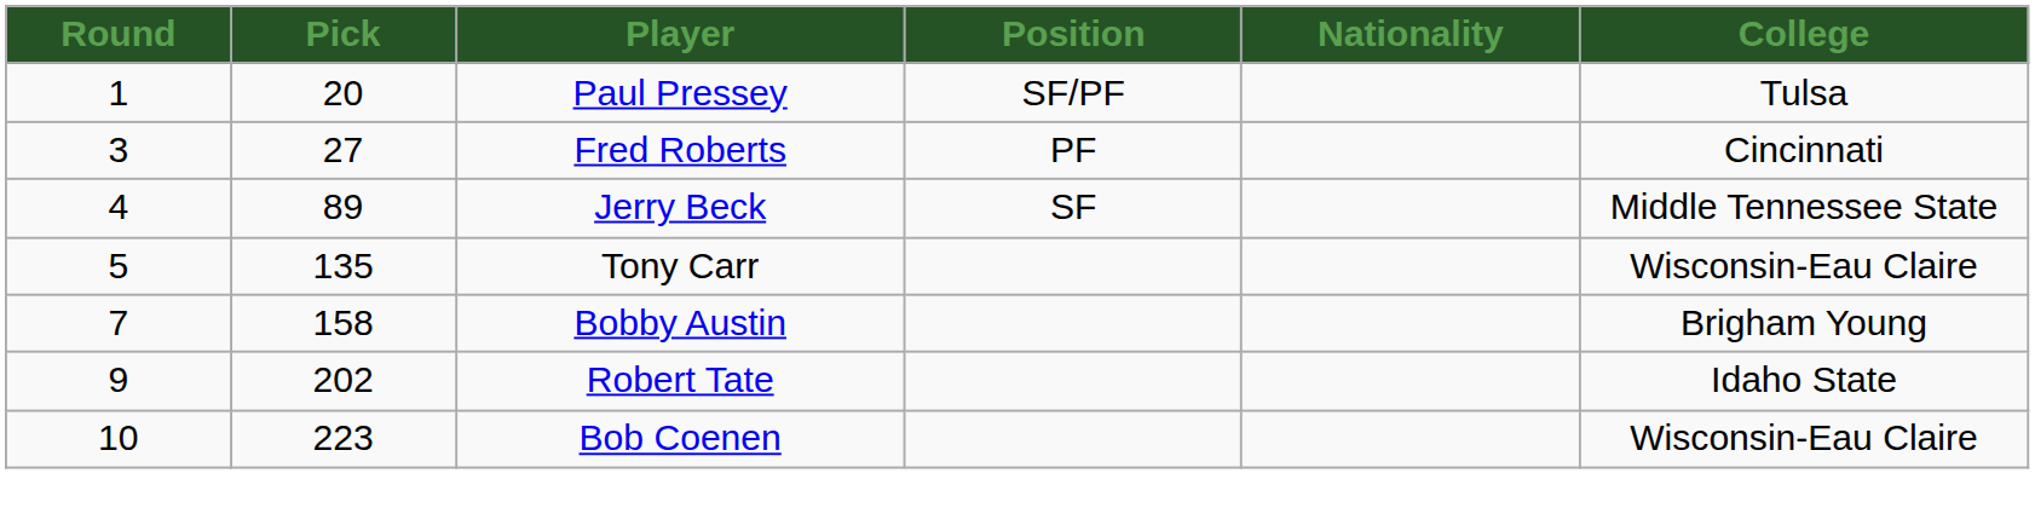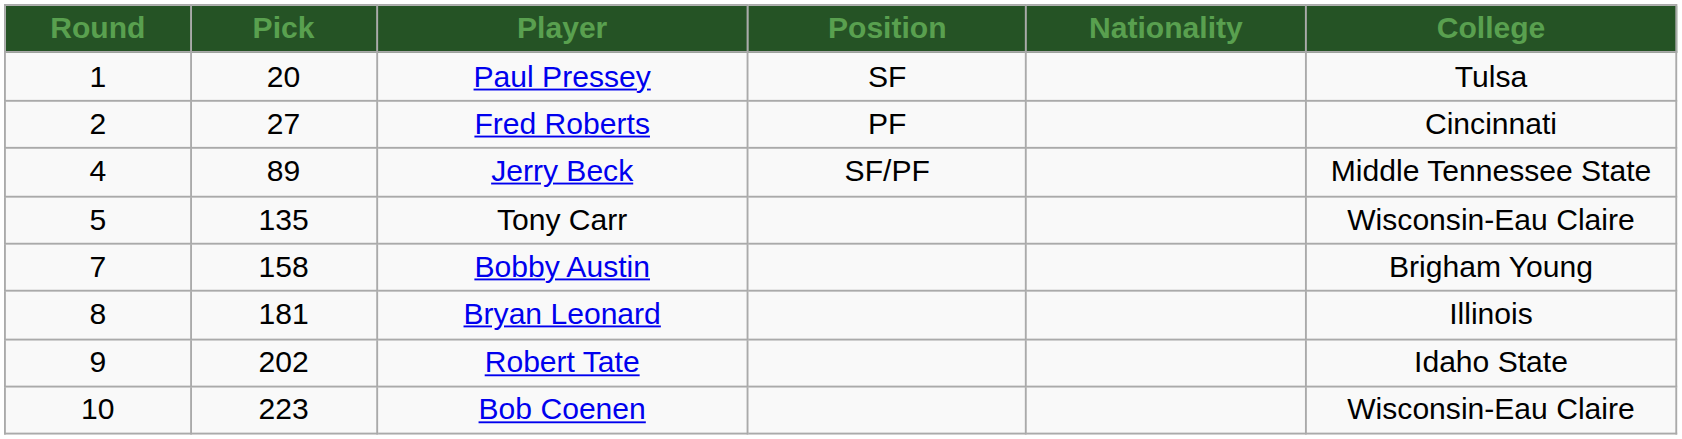 <table class="wikitable sortable sortable">
 <tr>
 <th style="background:#255325; color:#59A04F" width="10%">Round</th>
 <th style="background:#255325; color:#59A04F" width="10%">Pick</th>
 <th style="background:#255325; color:#59A04F" width="20%">Player</th>
 <th style="background:#255325; color:#59A04F" width="15%">Position</th>
 <th style="background:#255325; color:#59A04F" width="15%">Nationality</th>
 <th style="background:#255325; color:#59A04F" width="20%">College</th>
 </tr>
 <tr style="text-align: center">
 <td>1</td>
 <td>20</td>
 <td><a href='#'>Paul Pressey</a></td>
-<td>SF/PF</td>
+<td>SF</td>
 <td></td>
 <td>Tulsa</td>
 </tr>
 <tr style="text-align: center">
-<td>3</td>
+<td>2</td>
 <td>27</td>
 <td><a href='#'>Fred Roberts</a></td>
 <td>PF</td>
 <td></td>
 <td>Cincinnati</td>
 </tr>
 <tr style="text-align: center">
 <td>4</td>
 <td>89</td>
 <td><a href='#'>Jerry Beck</a></td>
-<td>SF</td>
+<td>SF/PF</td>
 <td></td>
 <td>Middle Tennessee State</td>
 </tr>
 <tr style="text-align: center">
 <td>5</td>
 <td>135</td>
 <td>Tony Carr</td>
 <td></td>
 <td></td>
 <td>Wisconsin-Eau Claire</td>
 </tr>
 <tr style="text-align: center">
 <td>7</td>
 <td>158</td>
 <td><a href='#'>Bobby Austin</a></td>
 <td></td>
 <td></td>
 <td>Brigham Young</td>
 </tr>
 <tr style="text-align: center">
+<td>8</td>
+<td>181</td>
+<td><a href='#'>Bryan Leonard</a></td>
+<td></td>
+<td></td>
+<td>Illinois</td>
+</tr>
+<tr style="text-align: center">
 <td>9</td>
 <td>202</td>
 <td><a href='#'>Robert Tate</a></td>
 <td></td>
 <td></td>
 <td>Idaho State</td>
 </tr>
 <tr style="text-align: center">
 <td>10</td>
 <td>223</td>
 <td><a href='#'>Bob Coenen</a></td>
 <td></td>
 <td></td>
 <td>Wisconsin-Eau Claire</td>
 </tr>
 </table>
